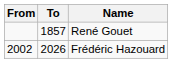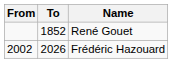 <table class="wikitable">
 <tr>
 <th>From</th>
 <th>To</th>
 <th>Name</th>
 </tr>
 <tr>
 <td></td>
-<td>1857</td>
+<td>1852</td>
 <td>René Gouet</td>
 </tr>
 <tr>
 <td>2002</td>
 <td>2026</td>
 <td>Frédéric Hazouard</td>
 </tr>
 </table>
